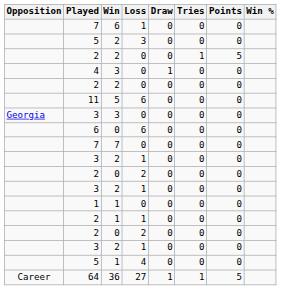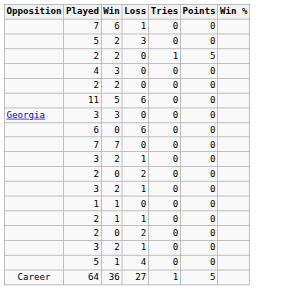 <table class="wikitable sortable" style="font-size: 95%; text-align: right;">
 <tr>
 <th>Opposition</th>
 <th>Played</th>
 <th>Win</th>
 <th>Loss</th>
-<th>Draw</th>
 <th>Tries</th>
 <th>Points</th>
 <th>Win %</th>
 </tr>
 <tr>
 <td style="text-align:left;"></td>
 <td>7</td>
 <td>6</td>
 <td>1</td>
 <td>0</td>
 <td>0</td>
-<td>0</td>
 <td></td>
 </tr>
 <tr>
 <td style="text-align:left;"></td>
 <td>5</td>
 <td>2</td>
+<td>3</td>
+<td>0</td>
+<td>0</td>
+<td></td>
+</tr>
+<tr>
+<td style="text-align:left;"></td>
+<td>2</td>
+<td>2</td>
+<td>0</td>
+<td>1</td>
+<td>5</td>
+<td></td>
+</tr>
+<tr>
+<td style="text-align:left;"></td>
+<td>4</td>
 <td>3</td>
 <td>0</td>
 <td>0</td>
 <td>0</td>
 <td></td>
 </tr>
 <tr>
 <td style="text-align:left;"></td>
 <td>2</td>
 <td>2</td>
 <td>0</td>
 <td>0</td>
-<td>1</td>
-<td>5</td>
-<td></td>
-</tr>
-<tr>
-<td style="text-align:left;"></td>
-<td>4</td>
-<td>3</td>
-<td>0</td>
-<td>1</td>
-<td>0</td>
-<td>0</td>
-<td></td>
-</tr>
-<tr>
-<td style="text-align:left;"></td>
-<td>2</td>
-<td>2</td>
-<td>0</td>
-<td>0</td>
-<td>0</td>
 <td>0</td>
 <td></td>
 </tr>
 <tr>
 <td style="text-align:left;"></td>
 <td>11</td>
 <td>5</td>
 <td>6</td>
 <td>0</td>
 <td>0</td>
-<td>0</td>
 <td></td>
 </tr>
 <tr>
 <td style="text-align:left;"><a href='#'>Georgia</a></td>
 <td>3</td>
 <td>3</td>
-<td>0</td>
 <td>0</td>
 <td>0</td>
 <td>0</td>
 <td></td>
 </tr>
 <tr>
 <td style="text-align:left;"></td>
 <td>6</td>
 <td>0</td>
 <td>6</td>
 <td>0</td>
 <td>0</td>
-<td>0</td>
 <td></td>
 </tr>
 <tr>
 <td style="text-align:left;"></td>
 <td>7</td>
 <td>7</td>
-<td>0</td>
 <td>0</td>
 <td>0</td>
 <td>0</td>
 <td></td>
 </tr>
 <tr>
 <td style="text-align:left;"></td>
 <td>3</td>
 <td>2</td>
 <td>1</td>
 <td>0</td>
 <td>0</td>
-<td>0</td>
 <td></td>
 </tr>
 <tr>
 <td style="text-align:left;"></td>
 <td>2</td>
 <td>0</td>
 <td>2</td>
-<td>0</td>
 <td>0</td>
 <td>0</td>
 <td></td>
 </tr>
 <tr>
 <td style="text-align:left;"></td>
 <td>3</td>
 <td>2</td>
 <td>1</td>
 <td>0</td>
 <td>0</td>
-<td>0</td>
 <td></td>
 </tr>
 <tr>
 <td style="text-align:left;"></td>
 <td>1</td>
 <td>1</td>
-<td>0</td>
 <td>0</td>
 <td>0</td>
 <td>0</td>
 <td></td>
 </tr>
 <tr>
 <td style="text-align:left;"></td>
 <td>2</td>
 <td>1</td>
 <td>1</td>
 <td>0</td>
 <td>0</td>
-<td>0</td>
 <td></td>
 </tr>
 <tr>
 <td style="text-align:left;"></td>
 <td>2</td>
 <td>0</td>
 <td>2</td>
-<td>0</td>
 <td>0</td>
 <td>0</td>
 <td></td>
 </tr>
 <tr>
 <td style="text-align:left;"></td>
 <td>3</td>
 <td>2</td>
 <td>1</td>
 <td>0</td>
 <td>0</td>
-<td>0</td>
 <td></td>
 </tr>
 <tr>
 <td style="text-align:left;"></td>
 <td>5</td>
 <td>1</td>
 <td>4</td>
-<td>0</td>
 <td>0</td>
 <td>0</td>
 <td></td>
 </tr>
 <tr class="sortbottom">
 <td style="text-align:center;">Career</td>
 <td>64</td>
 <td>36</td>
 <td>27</td>
 <td>1</td>
-<td>1</td>
 <td>5</td>
 <td></td>
 </tr>
 </table>
